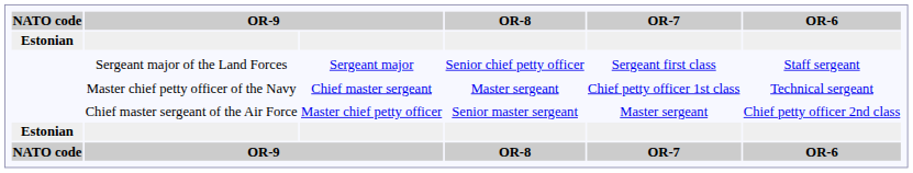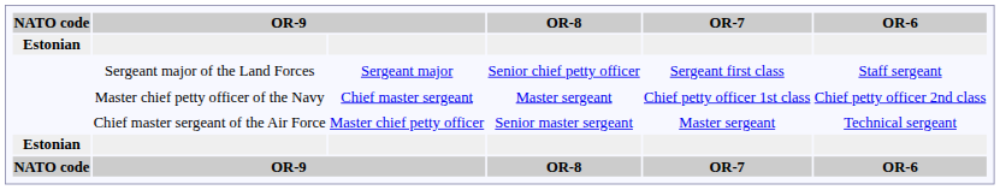 <table style="border:1px solid #8888aa; background-color:#f7f8ff; padding:5px; font-size:95%; margin: 0px 12px 12px 0px;">
 <tr style="background-color:#CCCCCC; text-align:center;">
 <th>NATO code</th>
 <th colspan=2>OR-9</th>
 <th>OR-8</th>
 <th>OR-7</th>
 <th>OR-6</th>
 </tr>
 <tr style="text-align:center; background:#efefef;">
 <th>Estonian</th>
 <td></td>
 <td></td>
 <td></td>
 <td></td>
 <td></td>
 </tr>
 <tr style="text-align:center;">
 <td rowspan=2><strong></strong></td>
 <td></td>
 <td></td>
 <td></td>
 <td></td>
 <td></td>
 </tr>
 <tr style="text-align:center;">
 <td>Sergeant major of the Land Forces</td>
 <td><a href='#'>Sergeant major</a></td>
 <td><a href='#'>Senior chief petty officer</a></td>
 <td><a href='#'>Sergeant first class</a></td>
 <td><a href='#'>Staff sergeant</a></td>
 </tr>
 <tr style="text-align:center;">
 <td rowspan=2><strong></strong></td>
 <td></td>
 <td></td>
 <td></td>
 <td></td>
 <td></td>
 </tr>
 <tr style="text-align:center;">
 <td>Master chief petty officer of the Navy</td>
 <td><a href='#'>Chief master sergeant</a></td>
 <td><a href='#'>Master sergeant</a></td>
 <td><a href='#'>Chief petty officer 1st class</a></td>
-<td><a href='#'>Technical sergeant</a></td>
+<td><a href='#'>Chief petty officer 2nd class</a></td>
 </tr>
 <tr style="text-align:center;">
 <td rowspan=2><strong></strong></td>
 <td></td>
 <td></td>
 <td></td>
 <td></td>
 <td></td>
 </tr>
 <tr style="text-align:center;">
 <td>Chief master sergeant of the Air Force</td>
 <td><a href='#'>Master chief petty officer</a></td>
 <td><a href='#'>Senior master sergeant</a></td>
 <td><a href='#'>Master sergeant</a></td>
-<td><a href='#'>Chief petty officer 2nd class</a></td>
+<td><a href='#'>Technical sergeant</a></td>
 </tr>
 <tr style="text-align:center; background:#efefef;">
 <th>Estonian</th>
 <td></td>
 <td></td>
 <td></td>
 <td></td>
 <td></td>
 </tr>
 <tr style="background-color:#CCCCCC; text-align:center;">
 <th>NATO code</th>
 <th colspan=2>OR-9</th>
 <th>OR-8</th>
 <th>OR-7</th>
 <th>OR-6</th>
 </tr>
 </table>
